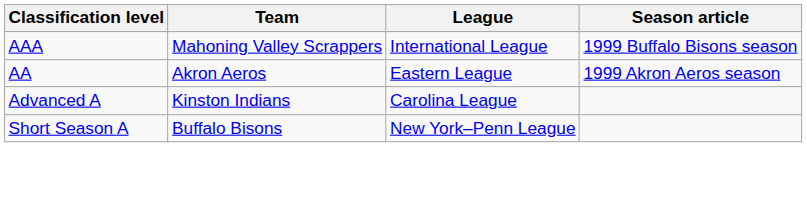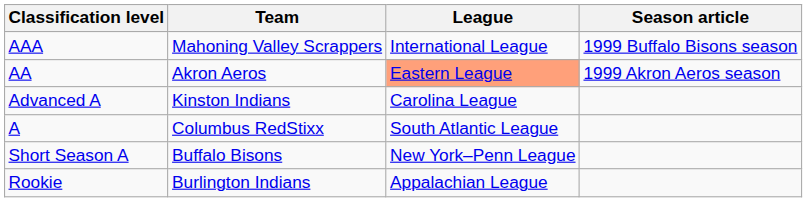 <table class="wikitable" border="1">
 <tr>
 <th>Classification level</th>
 <th>Team</th>
 <th>League</th>
 <th>Season article</th>
 </tr>
 <tr>
 <td><a href='#'>AAA</a></td>
 <td><a href='#'>Mahoning Valley Scrappers</a></td>
 <td><a href='#'>International League</a></td>
 <td><a href='#'>1999 Buffalo Bisons season</a></td>
 </tr>
 <tr>
 <td><a href='#'>AA</a></td>
 <td><a href='#'>Akron Aeros</a></td>
-<td><a href='#'>Eastern League</a></td>
+<td style="background: lightsalmon;"><a href='#'>Eastern League</a></td>
 <td><a href='#'>1999 Akron Aeros season</a></td>
 </tr>
 <tr>
 <td><a href='#'>Advanced A</a></td>
 <td><a href='#'>Kinston Indians</a></td>
 <td><a href='#'>Carolina League</a></td>
 <td></td>
 </tr>
 <tr>
+<td><a href='#'>A</a></td>
+<td><a href='#'>Columbus RedStixx</a></td>
+<td><a href='#'>South Atlantic League</a></td>
+<td></td>
+</tr>
+<tr>
 <td><a href='#'>Short Season A</a></td>
 <td><a href='#'>Buffalo Bisons</a></td>
 <td><a href='#'>New York–Penn League</a></td>
 <td></td>
 </tr>
+<tr>
+<td><a href='#'>Rookie</a></td>
+<td><a href='#'>Burlington Indians</a></td>
+<td><a href='#'>Appalachian League</a></td>
+<td></td>
+</tr>
 </table>
